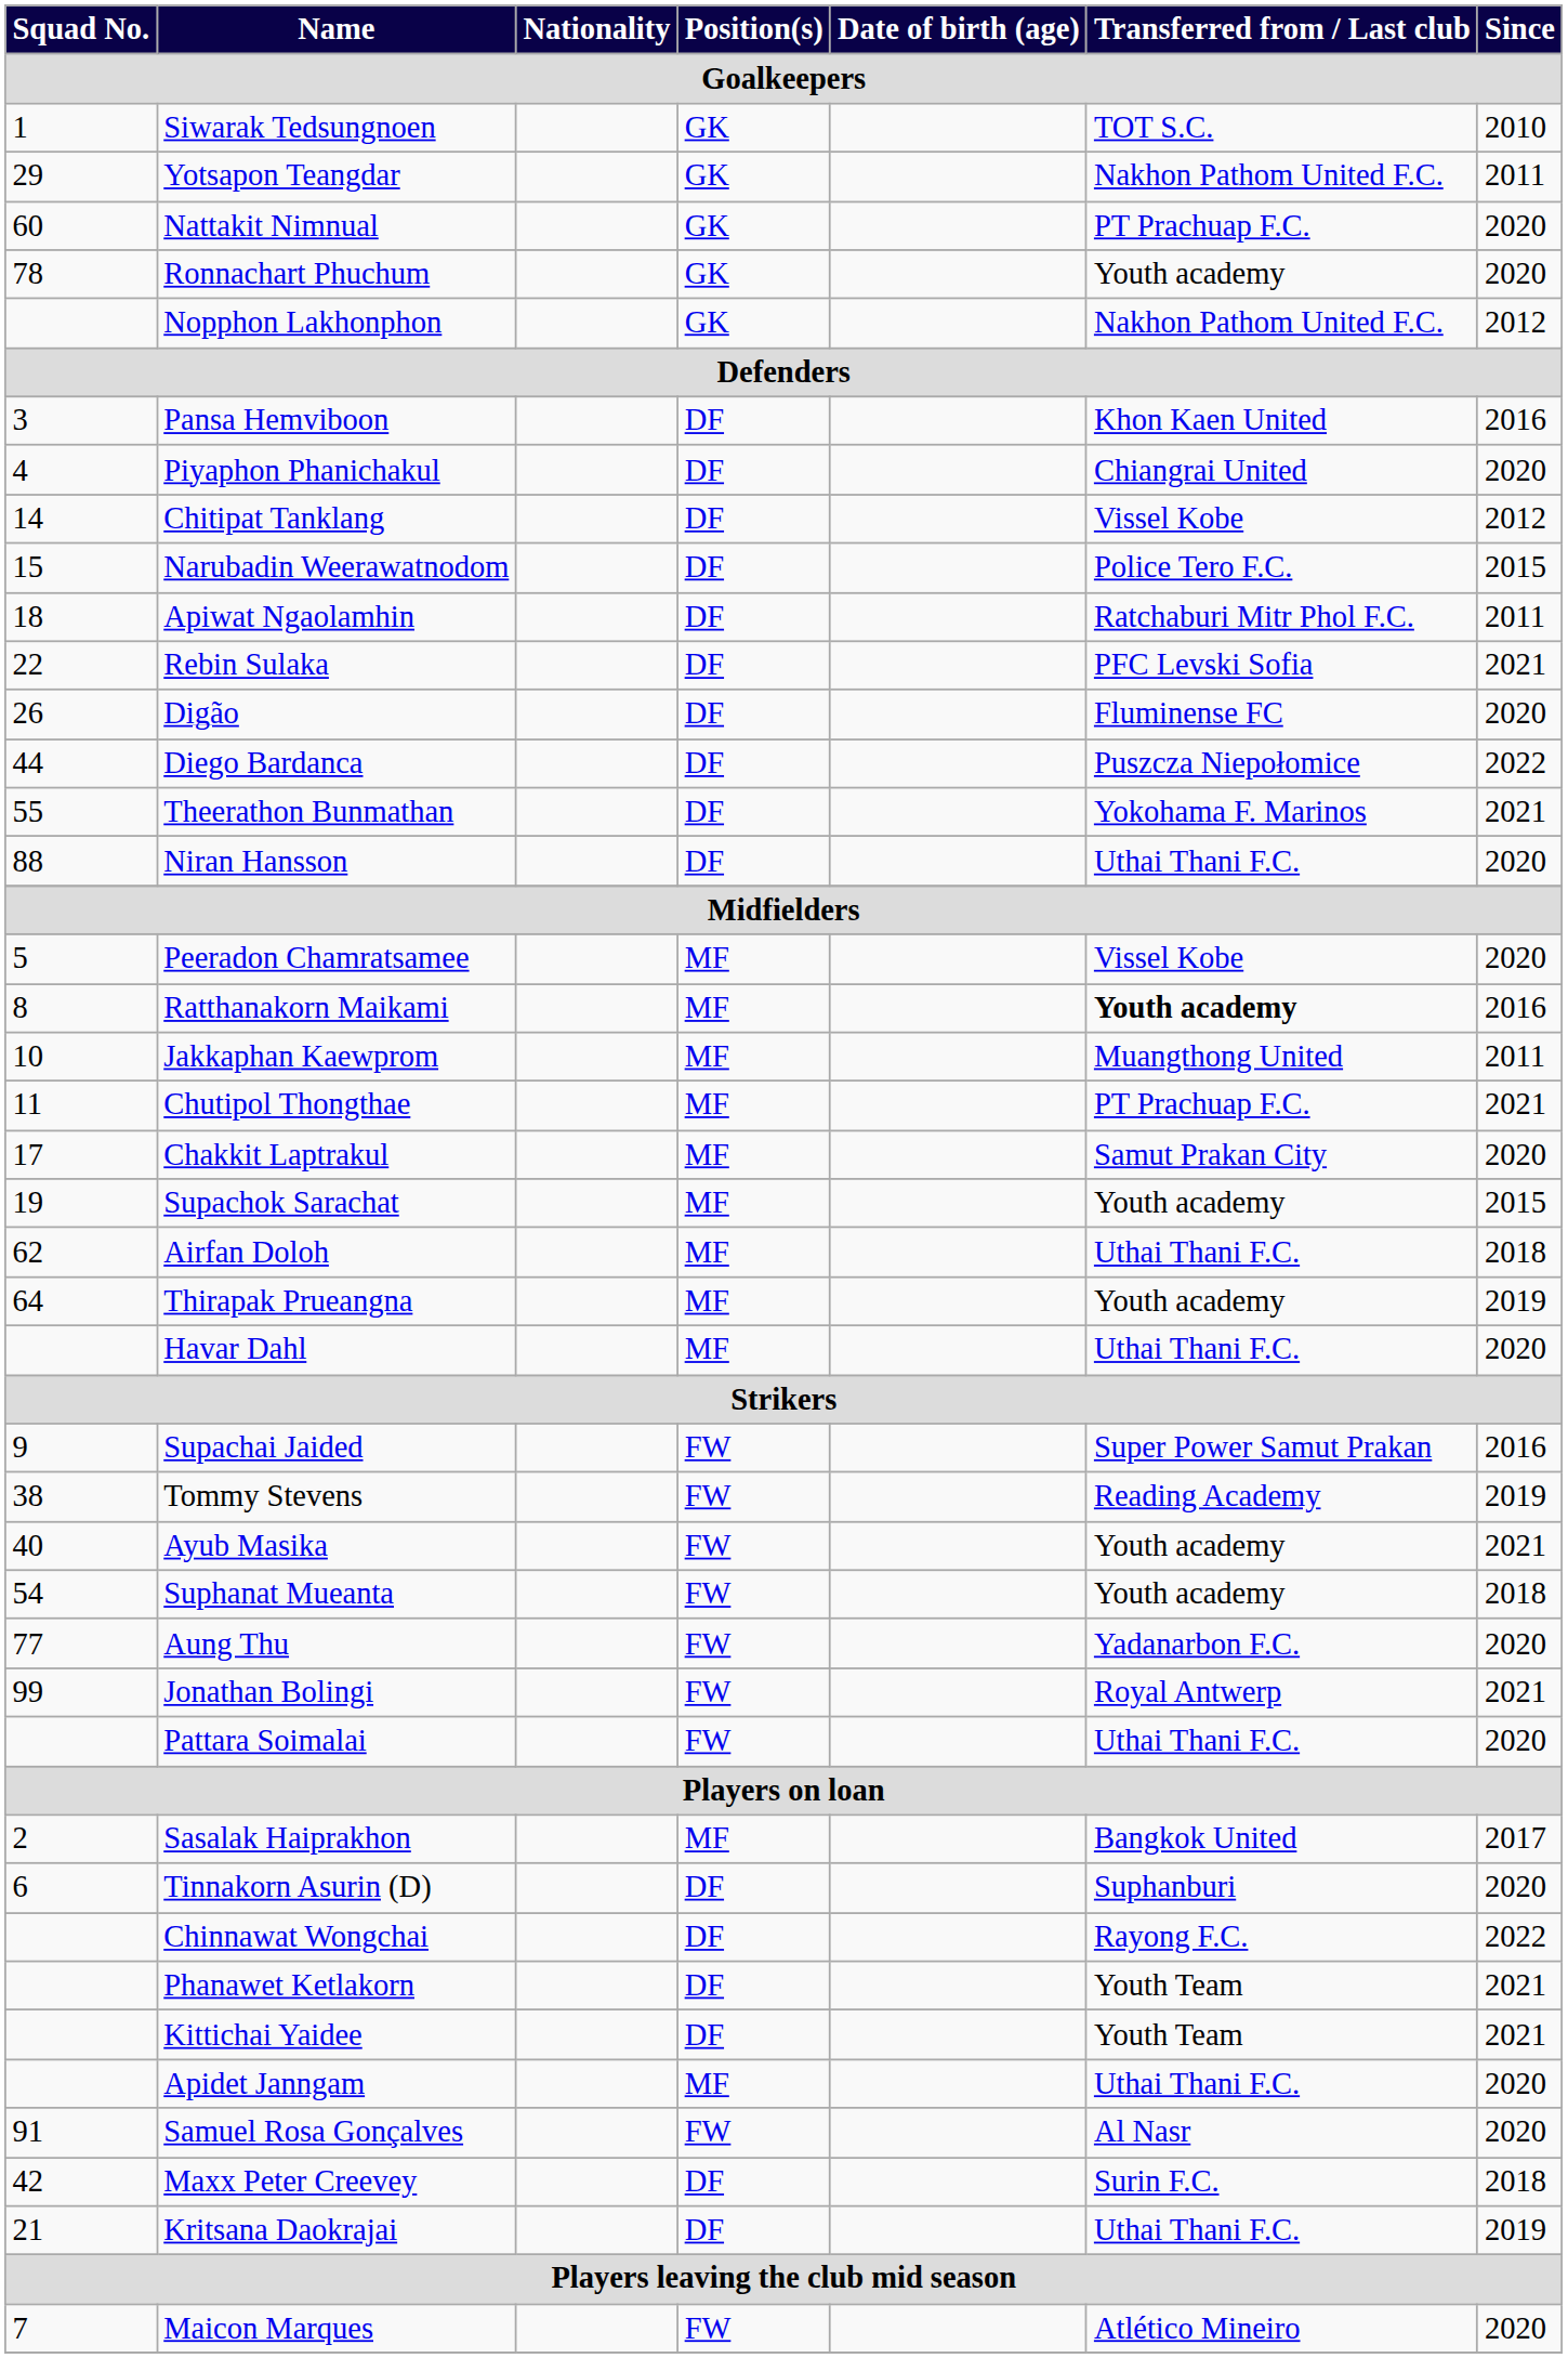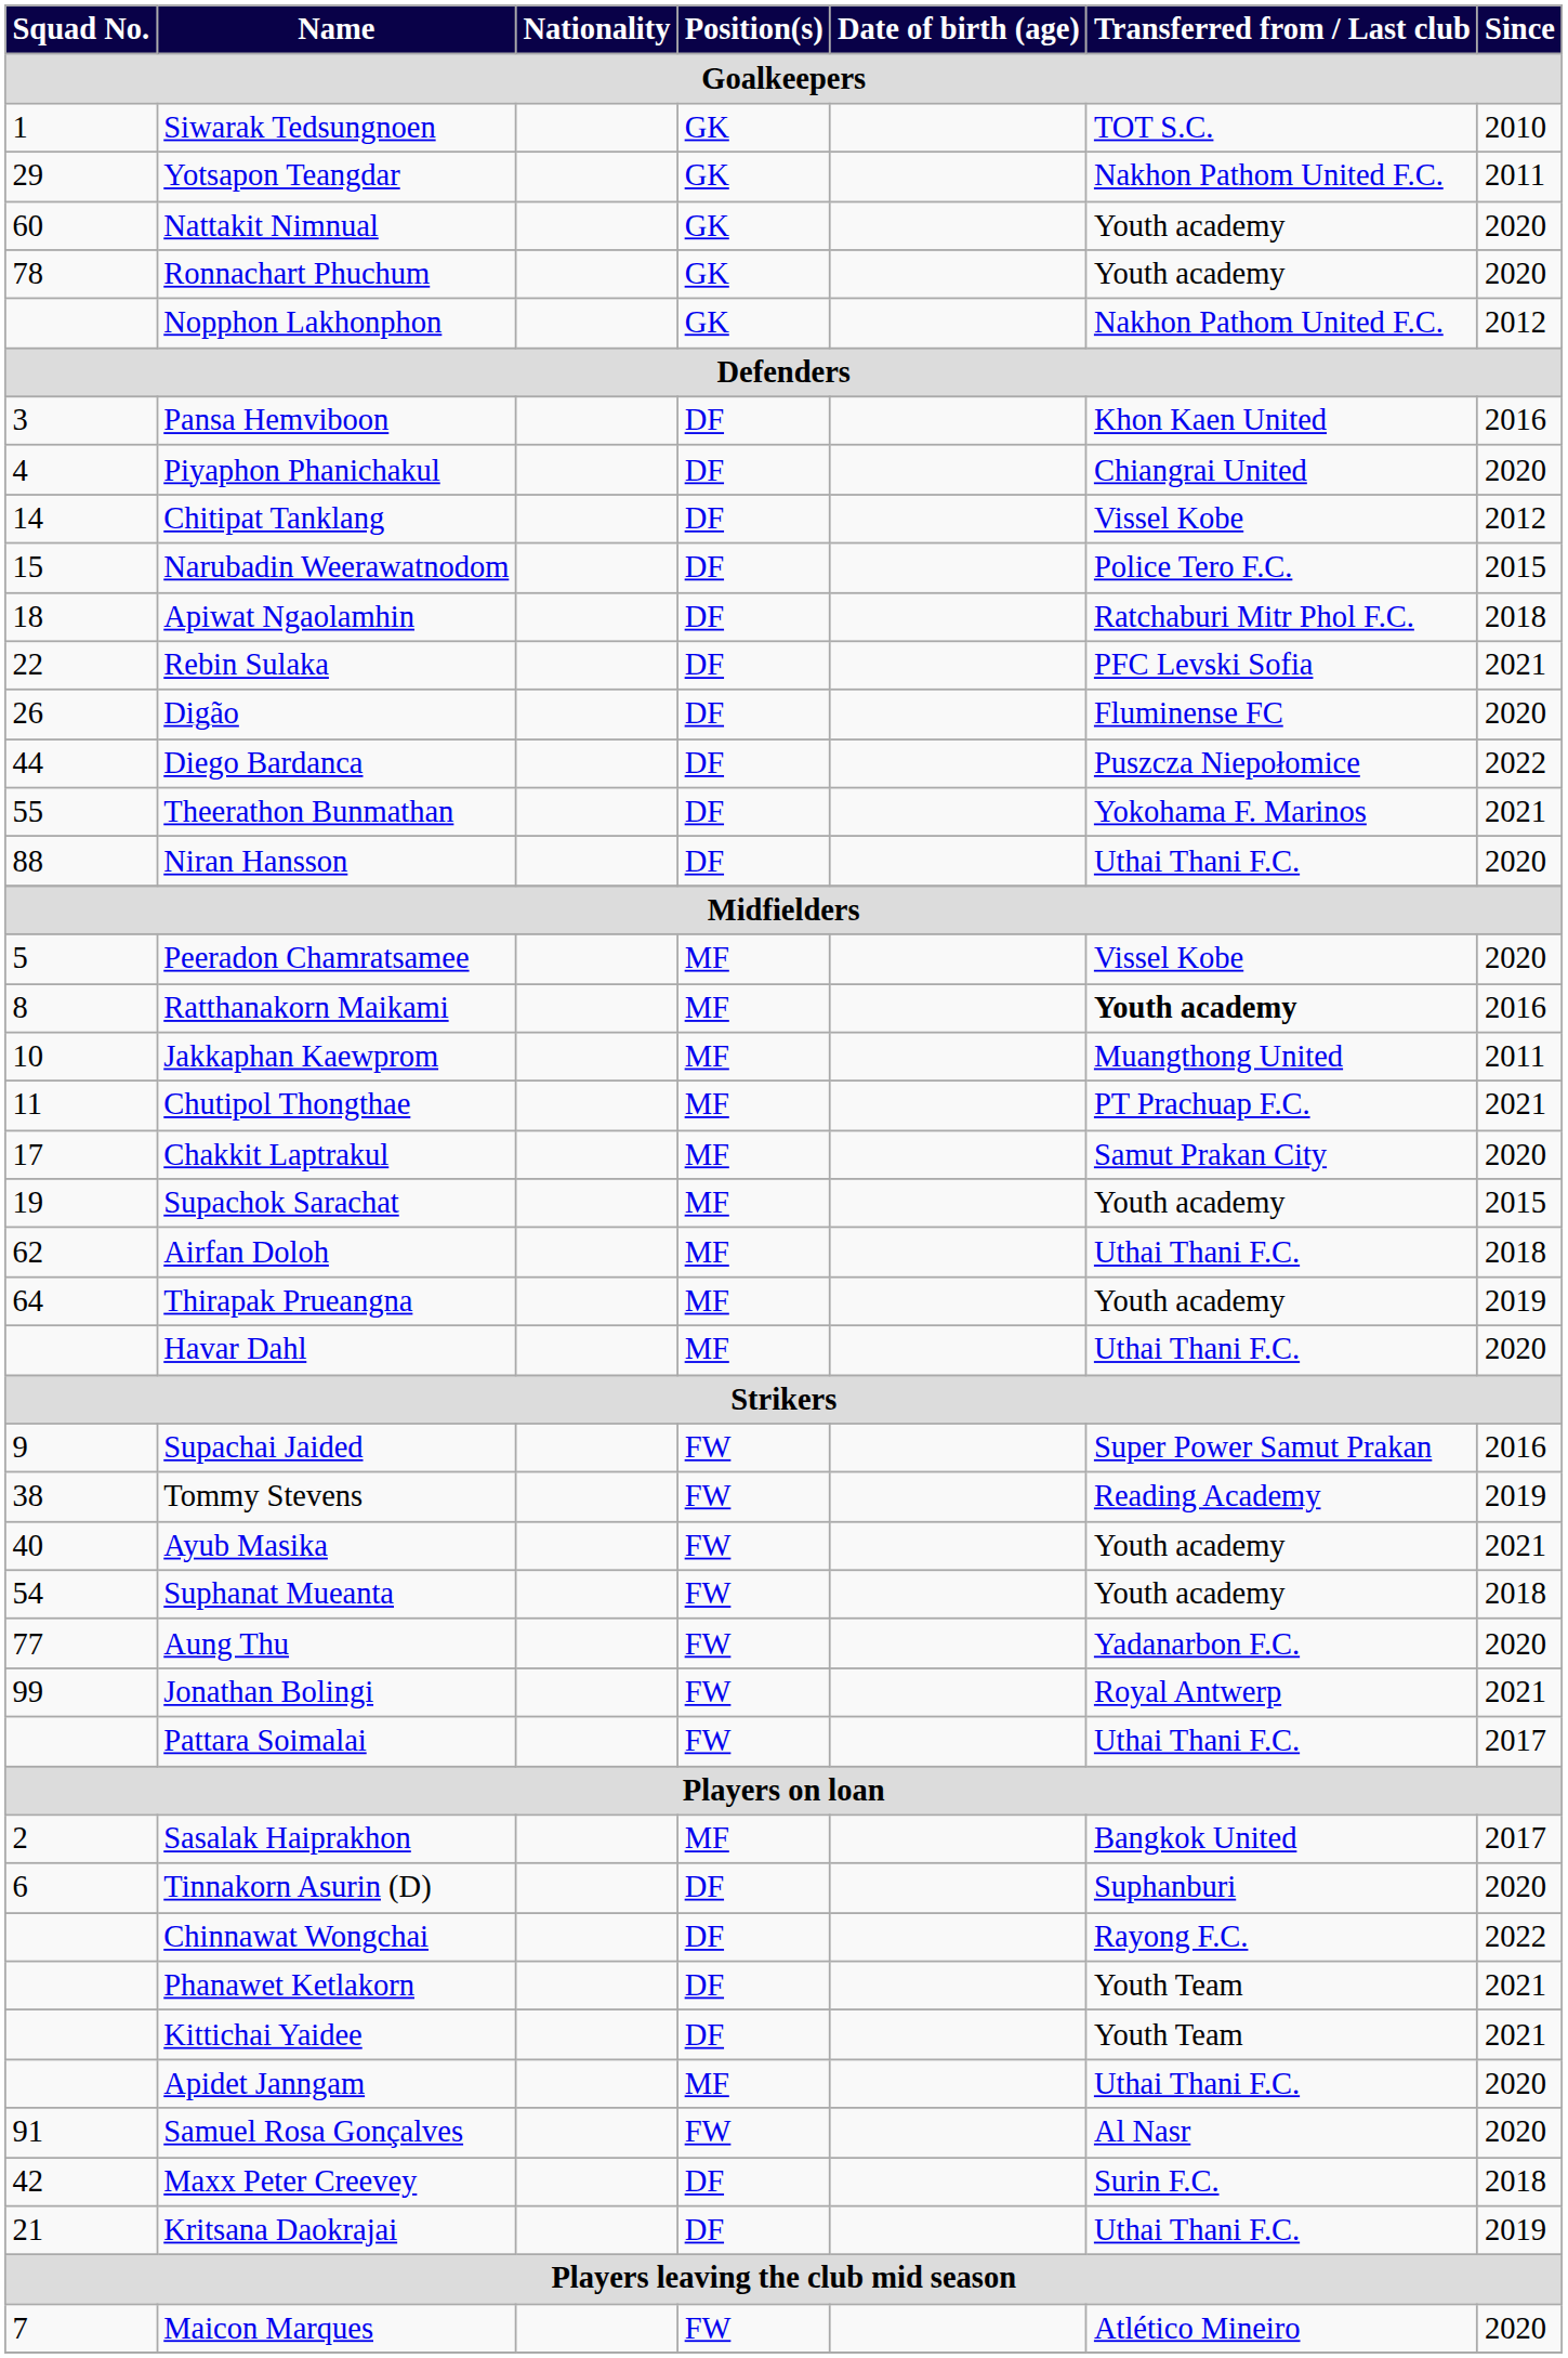 <table class="wikitable">
 <tr>
 <th style="color:white; background:#090148">Squad No.</th>
 <th style="color:white; background:#090148">Name</th>
 <th style="color:white; background:#090148">Nationality</th>
 <th style="color:white; background:#090148">Position(s)</th>
 <th style="color:white; background:#090148">Date of birth (age)</th>
 <th style="color:white; background:#090148">Transferred from / Last club</th>
 <th style="color:white; background:#090148">Since</th>
 </tr>
 <tr>
 <th colspan="7" style="background:#dcdcdc; text-align:center">Goalkeepers</th>
 </tr>
 <tr>
 <td>1</td>
 <td><a href='#'>Siwarak Tedsungnoen</a></td>
 <td></td>
 <td><a href='#'>GK</a></td>
 <td></td>
 <td> <a href='#'>TOT S.C.</a></td>
 <td>2010</td>
 </tr>
 <tr>
 <td>29</td>
 <td><a href='#'>Yotsapon Teangdar</a></td>
 <td></td>
 <td><a href='#'>GK</a></td>
 <td></td>
 <td> <a href='#'>Nakhon Pathom United F.C.</a></td>
 <td>2011</td>
 </tr>
 <tr>
 <td>60</td>
 <td><a href='#'>Nattakit Nimnual</a></td>
 <td></td>
 <td><a href='#'>GK</a></td>
 <td></td>
-<td> <a href='#'>PT Prachuap F.C.</a></td>
+<td>Youth academy</td>
 <td>2020</td>
 </tr>
 <tr>
 <td>78</td>
 <td><a href='#'>Ronnachart Phuchum</a></td>
 <td></td>
 <td><a href='#'>GK</a></td>
 <td></td>
 <td>Youth academy</td>
 <td>2020</td>
 </tr>
 <tr>
 <td></td>
 <td><a href='#'>Nopphon Lakhonphon</a></td>
 <td></td>
 <td><a href='#'>GK</a></td>
 <td></td>
 <td> <a href='#'>Nakhon Pathom United F.C.</a></td>
 <td>2012</td>
 </tr>
 <tr>
 <th colspan="7" style="background:#dcdcdc; text-align:center">Defenders</th>
 </tr>
 <tr>
 <td>3</td>
 <td><a href='#'>Pansa Hemviboon</a></td>
 <td></td>
 <td><a href='#'>DF</a></td>
 <td></td>
 <td> <a href='#'>Khon Kaen United</a></td>
 <td>2016</td>
 </tr>
 <tr>
 <td>4</td>
 <td><a href='#'>Piyaphon Phanichakul</a></td>
 <td></td>
 <td><a href='#'>DF</a></td>
 <td></td>
 <td> <a href='#'>Chiangrai United</a></td>
 <td>2020</td>
 </tr>
 <tr>
 <td>14</td>
 <td><a href='#'>Chitipat Tanklang</a></td>
 <td></td>
 <td><a href='#'>DF</a></td>
 <td></td>
 <td> <a href='#'>Vissel Kobe</a></td>
 <td>2012</td>
 </tr>
 <tr>
 <td>15</td>
 <td><a href='#'>Narubadin Weerawatnodom</a></td>
 <td></td>
 <td><a href='#'>DF</a></td>
 <td></td>
 <td> <a href='#'>Police Tero F.C.</a></td>
 <td>2015</td>
 </tr>
 <tr>
 <td>18</td>
 <td><a href='#'>Apiwat Ngaolamhin</a></td>
 <td></td>
 <td><a href='#'>DF</a></td>
 <td></td>
 <td> <a href='#'>Ratchaburi Mitr Phol F.C.</a></td>
-<td>2011</td>
+<td>2018</td>
 </tr>
 <tr>
 <td>22</td>
 <td><a href='#'>Rebin Sulaka</a></td>
 <td></td>
 <td><a href='#'>DF</a></td>
 <td></td>
 <td> <a href='#'>PFC Levski Sofia</a></td>
 <td>2021</td>
 </tr>
 <tr>
 <td>26</td>
 <td><a href='#'>Digão</a></td>
 <td></td>
 <td><a href='#'>DF</a></td>
 <td></td>
 <td> <a href='#'>Fluminense FC</a></td>
 <td>2020</td>
 </tr>
 <tr>
 <td>44</td>
 <td><a href='#'>Diego Bardanca</a></td>
 <td></td>
 <td><a href='#'>DF</a></td>
 <td></td>
 <td> <a href='#'>Puszcza Niepołomice</a></td>
 <td>2022</td>
 </tr>
 <tr>
 <td>55</td>
 <td><a href='#'>Theerathon Bunmathan</a></td>
 <td></td>
 <td><a href='#'>DF</a></td>
 <td></td>
 <td> <a href='#'>Yokohama F. Marinos</a></td>
 <td>2021</td>
 </tr>
 <tr>
 <td>88</td>
 <td><a href='#'>Niran Hansson</a></td>
 <td></td>
 <td><a href='#'>DF</a></td>
 <td></td>
 <td> <a href='#'>Uthai Thani F.C.</a></td>
 <td>2020</td>
 </tr>
 <tr>
 </tr>
 <tr>
 <th colspan="7" style="background:#dcdcdc; text-align:center">Midfielders</th>
 </tr>
 <tr>
 <td>5</td>
 <td><a href='#'>Peeradon Chamratsamee</a></td>
 <td></td>
 <td><a href='#'>MF</a></td>
 <td></td>
 <td> <a href='#'>Vissel Kobe</a></td>
 <td>2020</td>
 </tr>
 <tr>
 <td>8</td>
 <td><a href='#'>Ratthanakorn Maikami</a></td>
 <td></td>
 <td><a href='#'>MF</a></td>
 <td></td>
 <td><strong>Youth academy</strong></td>
 <td>2016</td>
 </tr>
 <tr>
 <td>10</td>
 <td><a href='#'>Jakkaphan Kaewprom</a></td>
 <td></td>
 <td><a href='#'>MF</a></td>
 <td></td>
 <td> <a href='#'>Muangthong United</a></td>
 <td>2011</td>
 </tr>
 <tr>
 <td>11</td>
 <td><a href='#'>Chutipol Thongthae</a></td>
 <td></td>
 <td><a href='#'>MF</a></td>
 <td></td>
 <td> <a href='#'>PT Prachuap F.C.</a></td>
 <td>2021</td>
 </tr>
 <tr>
 <td>17</td>
 <td><a href='#'>Chakkit Laptrakul</a></td>
 <td></td>
 <td><a href='#'>MF</a></td>
 <td></td>
 <td> <a href='#'>Samut Prakan City</a></td>
 <td>2020</td>
 </tr>
 <tr>
 <td>19</td>
 <td><a href='#'>Supachok Sarachat</a></td>
 <td></td>
 <td><a href='#'>MF</a></td>
 <td></td>
 <td>Youth academy</td>
 <td>2015</td>
 </tr>
 <tr>
 <td>62</td>
 <td><a href='#'>Airfan Doloh</a></td>
 <td></td>
 <td><a href='#'>MF</a></td>
 <td></td>
 <td> <a href='#'>Uthai Thani F.C.</a></td>
 <td>2018</td>
 </tr>
 <tr>
 <td>64</td>
 <td><a href='#'>Thirapak Prueangna</a></td>
 <td></td>
 <td><a href='#'>MF</a></td>
 <td></td>
 <td>Youth academy</td>
 <td>2019</td>
 </tr>
 <tr>
 <td></td>
 <td><a href='#'>Havar Dahl</a></td>
 <td> </td>
 <td><a href='#'>MF</a></td>
 <td></td>
 <td> <a href='#'>Uthai Thani F.C.</a></td>
 <td>2020</td>
 </tr>
 <tr>
 <th colspan="7" style="background:#dcdcdc; text-align:center">Strikers</th>
 </tr>
 <tr>
 <td>9</td>
 <td><a href='#'>Supachai Jaided</a></td>
 <td></td>
 <td><a href='#'>FW</a></td>
 <td></td>
 <td> <a href='#'>Super Power Samut Prakan</a></td>
 <td>2016</td>
 </tr>
 <tr>
 <td>38</td>
 <td>Tommy Stevens</td>
 <td></td>
 <td><a href='#'>FW</a></td>
 <td></td>
 <td> <a href='#'>Reading Academy</a></td>
 <td>2019</td>
 </tr>
 <tr>
 <td>40</td>
 <td><a href='#'>Ayub Masika</a></td>
 <td></td>
 <td><a href='#'>FW</a></td>
 <td></td>
 <td>Youth academy</td>
 <td>2021</td>
 </tr>
 <tr>
 <td>54</td>
 <td><a href='#'>Suphanat Mueanta</a></td>
 <td></td>
 <td><a href='#'>FW</a></td>
 <td></td>
 <td>Youth academy</td>
 <td>2018</td>
 </tr>
 <tr>
 <td>77</td>
 <td><a href='#'>Aung Thu</a></td>
 <td></td>
 <td><a href='#'>FW</a></td>
 <td></td>
 <td> <a href='#'>Yadanarbon F.C.</a></td>
 <td>2020</td>
 </tr>
 <tr>
 <td>99</td>
 <td><a href='#'>Jonathan Bolingi</a></td>
 <td></td>
 <td><a href='#'>FW</a></td>
 <td></td>
 <td> <a href='#'>Royal Antwerp</a></td>
 <td>2021</td>
 </tr>
 <tr>
 <td></td>
 <td><a href='#'>Pattara Soimalai</a></td>
 <td></td>
 <td><a href='#'>FW</a></td>
 <td></td>
 <td> <a href='#'>Uthai Thani F.C.</a></td>
-<td>2020</td>
+<td>2017</td>
 </tr>
 <tr>
 <th colspan="7" style="background:#dcdcdc; text-align:center">Players on loan</th>
 </tr>
 <tr>
 <td>2</td>
 <td><a href='#'>Sasalak Haiprakhon</a></td>
 <td></td>
 <td><a href='#'>MF</a></td>
 <td></td>
 <td> <a href='#'>Bangkok United</a></td>
 <td>2017</td>
 </tr>
 <tr>
 <td>6</td>
 <td><a href='#'>Tinnakorn Asurin</a> (D)</td>
 <td></td>
 <td><a href='#'>DF</a></td>
 <td></td>
 <td> <a href='#'>Suphanburi</a></td>
 <td>2020</td>
 </tr>
 <tr>
 <td></td>
 <td><a href='#'>Chinnawat Wongchai</a></td>
 <td></td>
 <td><a href='#'>DF</a></td>
 <td></td>
 <td> <a href='#'>Rayong F.C.</a></td>
 <td>2022</td>
 </tr>
 <tr>
 <td></td>
 <td><a href='#'>Phanawet Ketlakorn</a></td>
 <td></td>
 <td><a href='#'>DF</a></td>
 <td></td>
 <td>Youth Team</td>
 <td>2021</td>
 </tr>
 <tr>
 <td></td>
 <td><a href='#'>Kittichai Yaidee</a></td>
 <td></td>
 <td><a href='#'>DF</a></td>
 <td></td>
 <td>Youth Team</td>
 <td>2021</td>
 </tr>
 <tr>
 <td></td>
 <td><a href='#'>Apidet Janngam</a></td>
 <td></td>
 <td><a href='#'>MF</a></td>
 <td></td>
 <td> <a href='#'>Uthai Thani F.C.</a></td>
 <td>2020</td>
 </tr>
 <tr>
 <td>91</td>
 <td><a href='#'>Samuel Rosa Gonçalves</a></td>
 <td></td>
 <td><a href='#'>FW</a></td>
 <td></td>
 <td> <a href='#'>Al Nasr</a></td>
 <td>2020</td>
 </tr>
 <tr>
 <td>42</td>
 <td><a href='#'>Maxx Peter Creevey</a></td>
 <td></td>
 <td><a href='#'>DF</a></td>
 <td></td>
 <td> <a href='#'>Surin F.C.</a></td>
 <td>2018</td>
 </tr>
 <tr>
 <td>21</td>
 <td><a href='#'>Kritsana Daokrajai</a></td>
 <td></td>
 <td><a href='#'>DF</a></td>
 <td></td>
 <td> <a href='#'>Uthai Thani F.C.</a></td>
 <td>2019</td>
 </tr>
 <tr>
 <th colspan="7" style="background:#dcdcdc; text-align:center">Players leaving the club mid season</th>
 </tr>
 <tr>
 <td>7</td>
 <td><a href='#'>Maicon Marques</a></td>
 <td></td>
 <td><a href='#'>FW</a></td>
 <td></td>
 <td> <a href='#'>Atlético Mineiro</a></td>
 <td>2020</td>
 </tr>
 <tr>
 </tr>
 </table>
